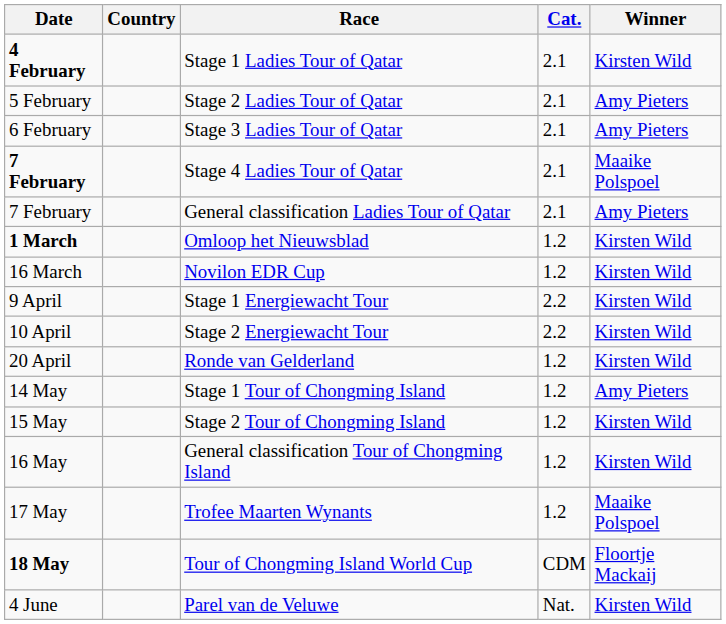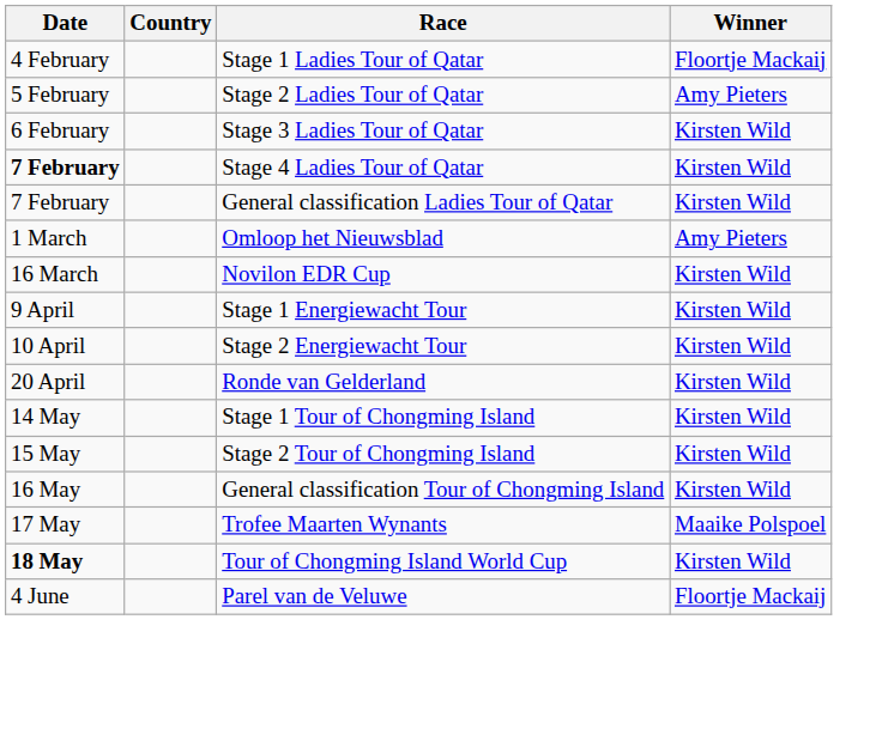 <table class="wikitable sortable">
 <tr>
 <th>Date</th>
 <th>Country</th>
 <th>Race</th>
-<th><a href='#'>Cat.</a></th>
 <th>Winner</th>
 </tr>
 <tr>
-<td><strong>4 February</strong></td>
+<td>4 February</td>
 <td></td>
 <td>Stage 1 <a href='#'>Ladies Tour of Qatar</a></td>
-<td>2.1</td>
-<td> <a href='#'>Kirsten Wild</a></td>
+<td> <a href='#'>Floortje Mackaij</a></td>
 </tr>
 <tr>
 <td>5 February</td>
 <td></td>
 <td>Stage 2 <a href='#'>Ladies Tour of Qatar</a></td>
-<td>2.1</td>
 <td> <a href='#'>Amy Pieters</a></td>
 </tr>
 <tr>
 <td>6 February</td>
 <td></td>
 <td>Stage 3 <a href='#'>Ladies Tour of Qatar</a></td>
-<td>2.1</td>
-<td> <a href='#'>Amy Pieters</a></td>
+<td> <a href='#'>Kirsten Wild</a></td>
 </tr>
 <tr>
 <td><strong>7 February</strong></td>
 <td></td>
 <td>Stage 4 <a href='#'>Ladies Tour of Qatar</a></td>
-<td>2.1</td>
-<td> <a href='#'>Maaike Polspoel</a></td>
+<td> <a href='#'>Kirsten Wild</a></td>
 </tr>
 <tr>
 <td>7 February</td>
 <td></td>
 <td>General classification <a href='#'>Ladies Tour of Qatar</a></td>
-<td>2.1</td>
-<td> <a href='#'>Amy Pieters</a></td>
+<td> <a href='#'>Kirsten Wild</a></td>
 </tr>
 <tr>
-<td><strong>1 March</strong></td>
+<td>1 March</td>
 <td></td>
 <td><a href='#'>Omloop het Nieuwsblad</a></td>
-<td>1.2</td>
-<td> <a href='#'>Kirsten Wild</a></td>
+<td> <a href='#'>Amy Pieters</a></td>
 </tr>
 <tr>
 <td>16 March</td>
 <td></td>
 <td><a href='#'>Novilon EDR Cup</a></td>
-<td>1.2</td>
 <td> <a href='#'>Kirsten Wild</a></td>
 </tr>
 <tr>
 <td>9 April</td>
 <td></td>
 <td>Stage 1 <a href='#'>Energiewacht Tour</a></td>
-<td>2.2</td>
 <td> <a href='#'>Kirsten Wild</a></td>
 </tr>
 <tr>
 <td>10 April</td>
 <td></td>
 <td>Stage 2 <a href='#'>Energiewacht Tour</a></td>
-<td>2.2</td>
 <td> <a href='#'>Kirsten Wild</a></td>
 </tr>
 <tr>
 <td>20 April</td>
 <td></td>
 <td><a href='#'>Ronde van Gelderland</a></td>
-<td>1.2</td>
 <td> <a href='#'>Kirsten Wild</a></td>
 </tr>
 <tr>
 <td>14 May</td>
 <td></td>
 <td>Stage 1 <a href='#'>Tour of Chongming Island</a></td>
-<td>1.2</td>
-<td> <a href='#'>Amy Pieters</a></td>
+<td> <a href='#'>Kirsten Wild</a></td>
 </tr>
 <tr>
 <td>15 May</td>
 <td></td>
 <td>Stage 2 <a href='#'>Tour of Chongming Island</a></td>
-<td>1.2</td>
 <td> <a href='#'>Kirsten Wild</a></td>
 </tr>
 <tr>
 <td>16 May</td>
 <td></td>
 <td>General classification <a href='#'>Tour of Chongming Island</a></td>
-<td>1.2</td>
 <td> <a href='#'>Kirsten Wild</a></td>
 </tr>
 <tr>
 <td>17 May</td>
 <td></td>
 <td><a href='#'>Trofee Maarten Wynants</a></td>
-<td>1.2</td>
 <td> <a href='#'>Maaike Polspoel</a></td>
 </tr>
 <tr>
 <td><strong>18 May</strong></td>
 <td></td>
 <td><a href='#'>Tour of Chongming Island World Cup</a></td>
-<td>CDM</td>
-<td> <a href='#'>Floortje Mackaij</a></td>
+<td> <a href='#'>Kirsten Wild</a></td>
 </tr>
 <tr>
 <td>4 June</td>
 <td></td>
 <td><a href='#'>Parel van de Veluwe</a></td>
-<td>Nat.</td>
-<td> <a href='#'>Kirsten Wild</a></td>
+<td> <a href='#'>Floortje Mackaij</a></td>
 </tr>
 </table>
